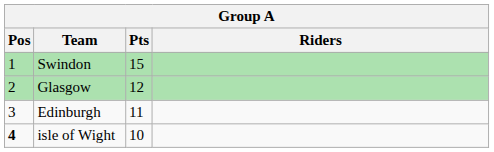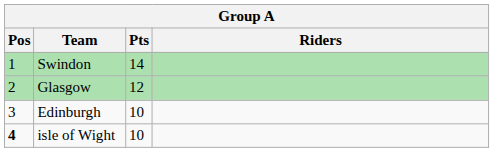 <table class="wikitable">
 <tr>
 <th colspan="4">Group A</th>
 </tr>
 <tr>
 <th width=20>Pos</th>
 <th width=90>Team</th>
 <th width=20>Pts</th>
 <th width=350>Riders</th>
 </tr>
 <tr style="background:#ACE1AF;">
 <td>1</td>
 <td align=left>Swindon</td>
-<td>15</td>
+<td>14</td>
 <td></td>
 </tr>
 <tr style="background:#ACE1AF;">
 <td>2</td>
 <td align=left>Glasgow</td>
 <td>12</td>
 <td></td>
 </tr>
 <tr>
 <td>3</td>
 <td align=left>Edinburgh</td>
-<td>11</td>
+<td>10</td>
 <td></td>
 </tr>
 <tr>
 <td><strong>4</strong></td>
 <td align=left>isle of Wight</td>
 <td>10</td>
 <td></td>
 </tr>
 </table>
